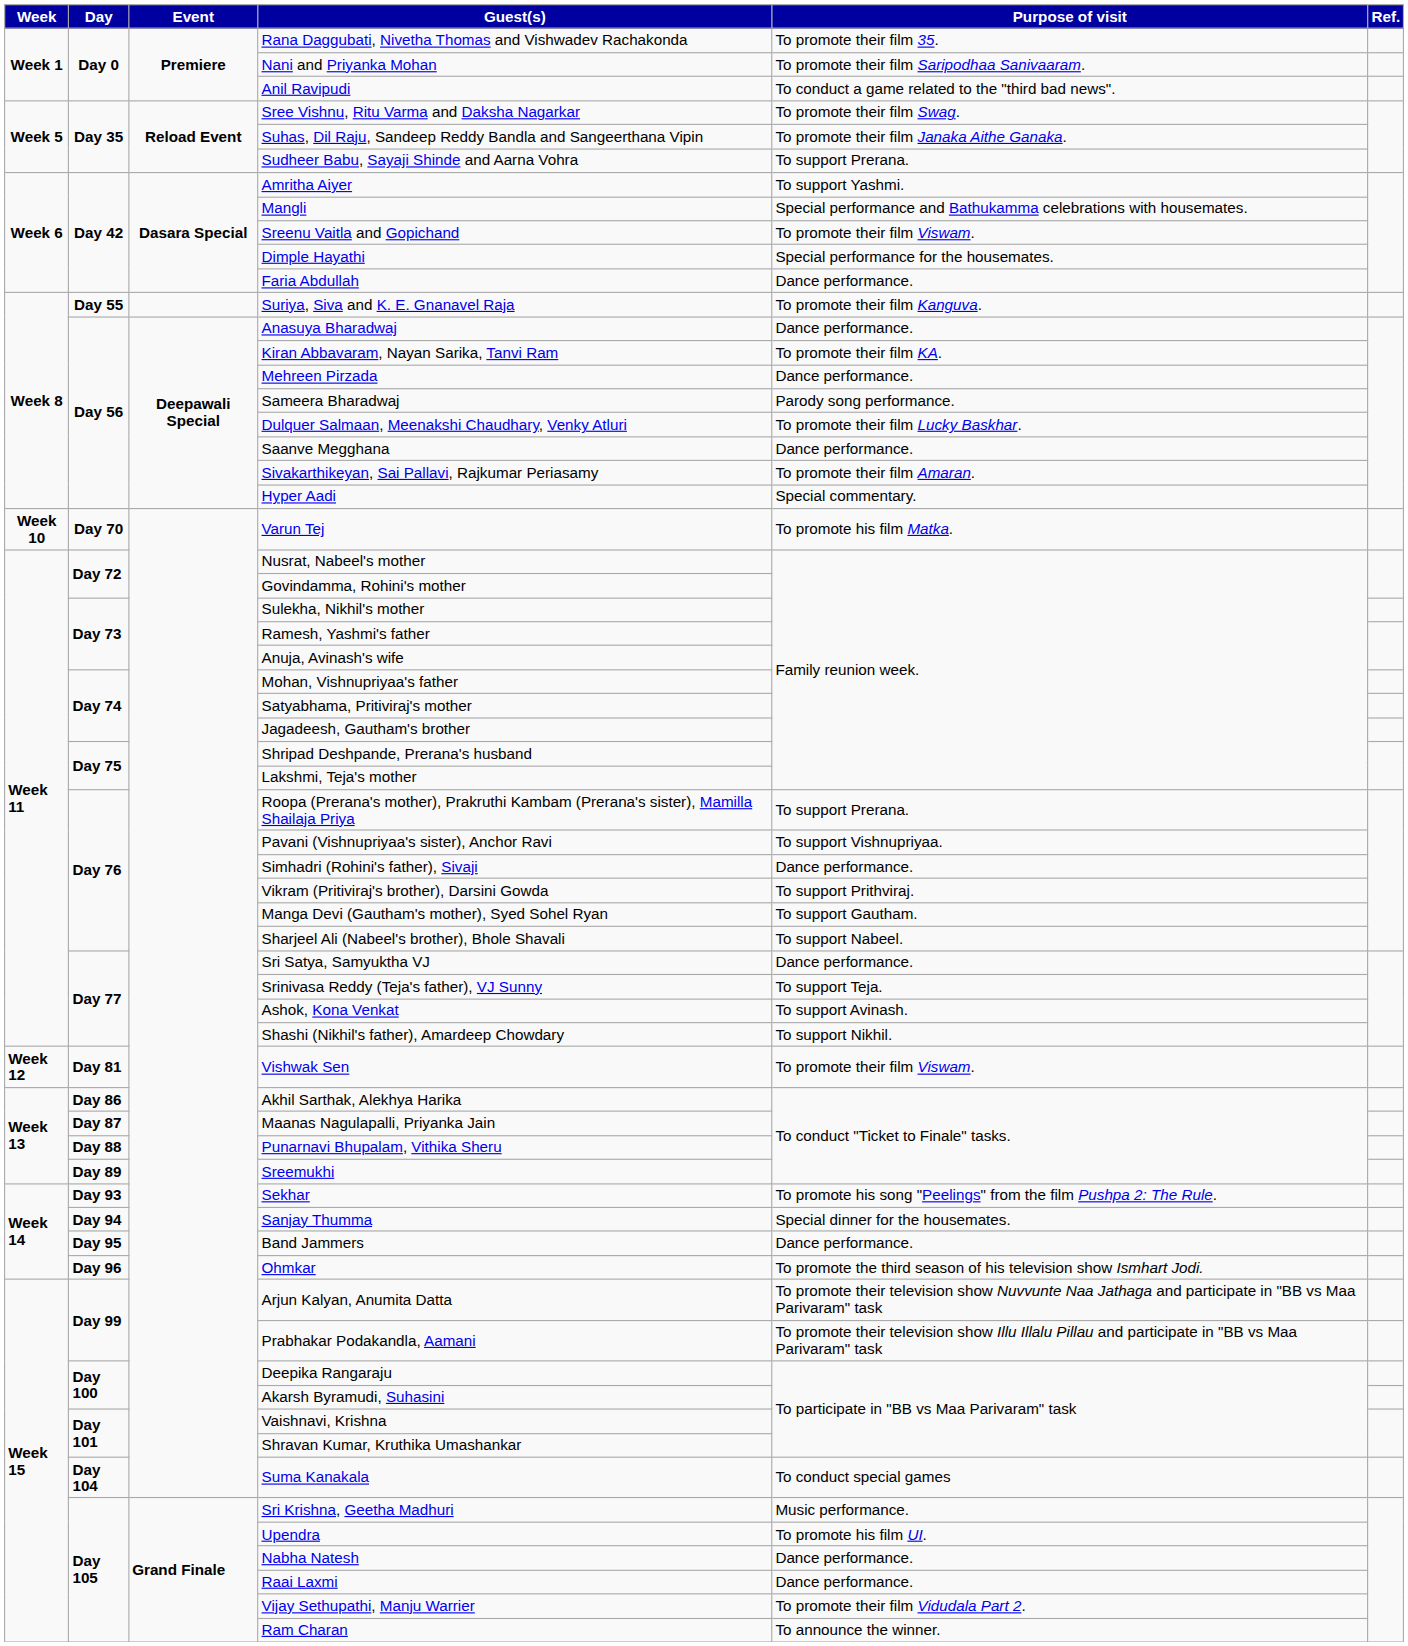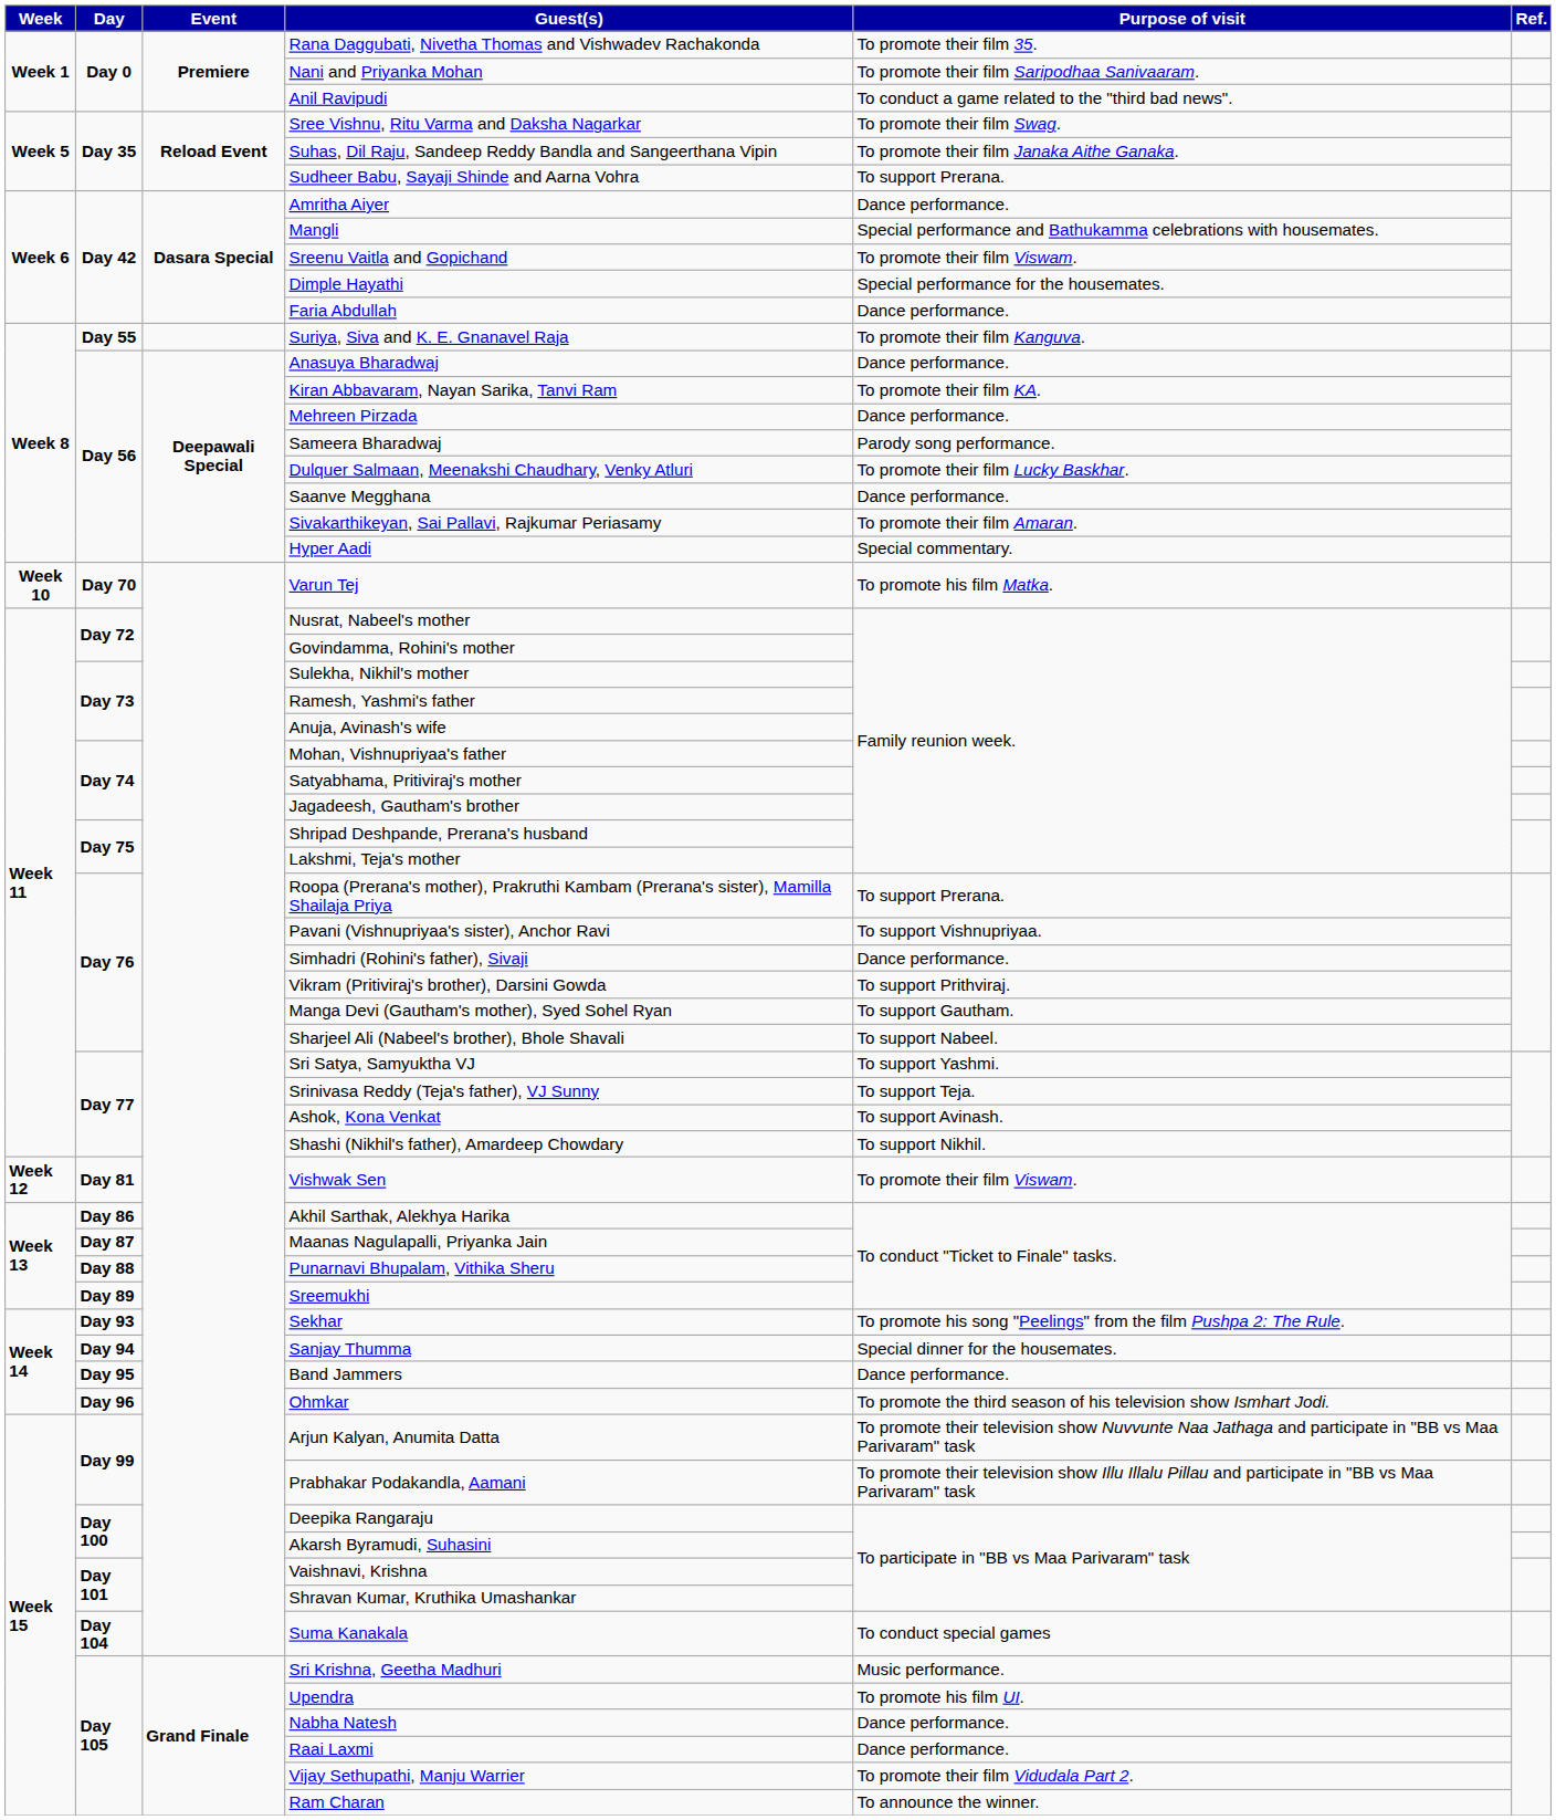 <table class="wikitable" style="font-size:85%;">
 <tr>
 <th style="background:#0000A0; color:white; ">Week</th>
 <th style="background:#0000A0; color:white; ">Day</th>
 <th style="background:#0000A0; color:white; ">Event</th>
 <th style="background:#0000A0; color:white; ">Guest(s)</th>
 <th style="background:#0000A0; color:white; ">Purpose of visit</th>
 <th style="background:#0000A0; color:white; ">Ref.</th>
 </tr>
 <tr>
 <td rowspan="3"  style="text-align:center"><strong>Week 1</strong></td>
 <td rowspan="3" style="text-align:center"><strong>Day 0</strong></td>
 <td rowspan="3" style="text-align:center"><strong>Premiere</strong></td>
 <td><a href='#'>Rana Daggubati</a>, <a href='#'>Nivetha Thomas</a> and Vishwadev Rachakonda</td>
 <td>To promote their film <a href='#'><em>35</em></a>.</td>
 <td></td>
 </tr>
 <tr>
 <td><a href='#'>Nani</a> and <a href='#'>Priyanka Mohan</a></td>
 <td>To promote their film <em><a href='#'>Saripodhaa Sanivaaram</a></em>.</td>
 <td></td>
 </tr>
 <tr>
 <td><a href='#'>Anil Ravipudi</a></td>
 <td>To conduct a game related to the "third bad news".</td>
 <td></td>
 </tr>
 <tr>
 <td rowspan="3"  style="text-align:center"><strong>Week 5</strong></td>
 <td rowspan="3" style="text-align:center"><strong>Day 35</strong></td>
 <td rowspan="3" style="text-align:center"><strong>Reload Event</strong></td>
 <td><a href='#'>Sree Vishnu</a>, <a href='#'>Ritu Varma</a> and <a href='#'>Daksha Nagarkar</a></td>
 <td>To promote their film <a href='#'><em>Swag</em></a>.</td>
 <td rowspan="3"></td>
 </tr>
 <tr>
 <td><a href='#'>Suhas</a>, <a href='#'>Dil Raju</a>, Sandeep Reddy Bandla and Sangeerthana Vipin</td>
 <td>To promote their film <em><a href='#'>Janaka Aithe Ganaka</a></em>.</td>
 </tr>
 <tr>
 <td><a href='#'>Sudheer Babu</a>, <a href='#'>Sayaji Shinde</a> and Aarna Vohra</td>
 <td>To support Prerana.</td>
 </tr>
 <tr>
 <td rowspan="5" style="text-align:center"><strong>Week 6</strong></td>
 <td rowspan="5" style="text-align:center"><strong>Day 42</strong></td>
 <td rowspan="5" style="text-align:center"><strong>Dasara Special</strong></td>
 <td><a href='#'>Amritha Aiyer</a></td>
-<td>To support Yashmi.</td>
+<td>Dance performance.</td>
 <td rowspan="5"></td>
 </tr>
 <tr>
 <td><a href='#'>Mangli</a></td>
 <td>Special performance and <a href='#'>Bathukamma</a> celebrations with housemates.</td>
 </tr>
 <tr>
 <td><a href='#'>Sreenu Vaitla</a> and <a href='#'>Gopichand</a></td>
 <td>To promote their film <em><a href='#'>Viswam</a></em>.</td>
 </tr>
 <tr>
 <td><a href='#'>Dimple Hayathi</a></td>
 <td>Special performance for the housemates.</td>
 </tr>
 <tr>
 <td><a href='#'>Faria Abdullah</a></td>
 <td>Dance performance.</td>
 </tr>
 <tr>
 <td rowspan="9" style="text-align:center"><strong>Week 8</strong></td>
 <td style="text-align:center"><strong>Day 55</strong></td>
 <td style="text-align:center"><strong></strong></td>
 <td><a href='#'>Suriya</a>, <a href='#'>Siva</a> and <a href='#'>K. E. Gnanavel Raja</a></td>
 <td>To promote their film <em><a href='#'>Kanguva</a></em>.</td>
 <td></td>
 </tr>
 <tr>
 <td rowspan="8" style="text-align:center"><strong>Day 56</strong></td>
 <td rowspan="8" style="text-align:center"><strong>Deepawali Special</strong></td>
 <td><a href='#'>Anasuya Bharadwaj</a></td>
 <td>Dance performance.</td>
 <td rowspan="8"></td>
 </tr>
 <tr>
 <td><a href='#'>Kiran Abbavaram</a>, Nayan Sarika, <a href='#'>Tanvi Ram</a></td>
 <td>To promote their film <a href='#'><em>KA</em></a>.</td>
 </tr>
 <tr>
 <td><a href='#'>Mehreen Pirzada</a></td>
 <td>Dance performance.</td>
 </tr>
 <tr>
 <td>Sameera Bharadwaj</td>
 <td>Parody song performance.</td>
 </tr>
 <tr>
 <td><a href='#'>Dulquer Salmaan</a>, <a href='#'>Meenakshi Chaudhary</a>, <a href='#'>Venky Atluri</a></td>
 <td>To promote their film <em><a href='#'>Lucky Baskhar</a></em>.</td>
 </tr>
 <tr>
 <td>Saanve Megghana</td>
 <td>Dance performance.</td>
 </tr>
 <tr>
 <td><a href='#'>Sivakarthikeyan</a>, <a href='#'>Sai Pallavi</a>, Rajkumar Periasamy</td>
 <td>To promote their film <a href='#'><em>Amaran</em></a>.</td>
 </tr>
 <tr>
 <td><a href='#'>Hyper Aadi</a></td>
 <td>Special commentary.</td>
 </tr>
 <tr>
 <td style="text-align:center"><strong>Week 10</strong></td>
 <td style="text-align:center"><strong>Day 70</strong></td>
 <td rowspan="37" style="text-align:center"><strong></strong></td>
 <td><a href='#'>Varun Tej</a></td>
 <td>To promote his film <em><a href='#'>Matka</a></em>.</td>
 <td></td>
 </tr>
 <tr>
 <td rowspan="20"><strong>Week 11</strong></td>
 <td rowspan="2"><strong>Day 72</strong></td>
 <td>Nusrat, Nabeel's mother</td>
 <td rowspan="10">Family reunion week.</td>
 <td rowspan="2"></td>
 </tr>
 <tr>
 <td>Govindamma, Rohini's mother</td>
 </tr>
 <tr>
 <td rowspan="3"><strong>Day 73</strong></td>
 <td>Sulekha, Nikhil's mother</td>
 <td></td>
 </tr>
 <tr>
 <td>Ramesh, Yashmi's father</td>
 <td rowspan="2"></td>
 </tr>
 <tr>
 <td>Anuja, Avinash's wife</td>
 </tr>
 <tr>
 <td rowspan="3"><strong>Day 74</strong></td>
 <td>Mohan, Vishnupriyaa's father</td>
 <td></td>
 </tr>
 <tr>
 <td>Satyabhama, Pritiviraj's mother</td>
 <td></td>
 </tr>
 <tr>
 <td>Jagadeesh, Gautham's brother</td>
 <td></td>
 </tr>
 <tr>
 <td rowspan="2"><strong>Day 75</strong></td>
 <td>Shripad Deshpande, Prerana's husband</td>
 <td rowspan="2"></td>
 </tr>
 <tr>
 <td>Lakshmi, Teja's mother</td>
 </tr>
 <tr>
 <td rowspan="6"><strong>Day 76</strong></td>
 <td>Roopa (Prerana's mother), Prakruthi Kambam (Prerana's sister), <a href='#'>Mamilla Shailaja Priya</a></td>
 <td>To support Prerana.</td>
 <td rowspan="6"></td>
 </tr>
 <tr>
 <td>Pavani (Vishnupriyaa's sister), Anchor Ravi</td>
 <td>To support Vishnupriyaa.</td>
 </tr>
 <tr>
 <td>Simhadri (Rohini's father), <a href='#'>Sivaji</a></td>
 <td>Dance performance.</td>
 </tr>
 <tr>
 <td>Vikram (Pritiviraj's brother), Darsini Gowda</td>
 <td>To support Prithviraj.</td>
 </tr>
 <tr>
 <td>Manga Devi (Gautham's mother), Syed Sohel Ryan</td>
 <td>To support Gautham.</td>
 </tr>
 <tr>
 <td>Sharjeel Ali (Nabeel's brother), Bhole Shavali</td>
 <td>To support Nabeel.</td>
 </tr>
 <tr>
 <td rowspan="4"><strong>Day 77</strong></td>
 <td>Sri Satya, Samyuktha VJ</td>
-<td>Dance performance.</td>
+<td>To support Yashmi.</td>
 <td rowspan="4"></td>
 </tr>
 <tr>
 <td>Srinivasa Reddy (Teja's father), <a href='#'>VJ Sunny</a></td>
 <td>To support Teja.</td>
 </tr>
 <tr>
 <td>Ashok, <a href='#'>Kona Venkat</a></td>
 <td>To support Avinash.</td>
 </tr>
 <tr>
 <td>Shashi (Nikhil's father), Amardeep Chowdary</td>
 <td>To support Nikhil.</td>
 </tr>
 <tr>
 <td><strong>Week 12</strong></td>
 <td><strong>Day 81</strong></td>
 <td><a href='#'>Vishwak Sen</a></td>
 <td>To promote their film <em><a href='#'>Viswam</a></em>.</td>
 <td></td>
 </tr>
 <tr>
 <td rowspan="4"><strong>Week 13</strong></td>
 <td><strong>Day 86</strong></td>
 <td>Akhil Sarthak, Alekhya Harika</td>
 <td rowspan="4">To conduct "Ticket to Finale" tasks.</td>
 <td></td>
 </tr>
 <tr>
 <td><strong>Day 87</strong></td>
 <td>Maanas Nagulapalli, Priyanka Jain</td>
 <td></td>
 </tr>
 <tr>
 <td><strong>Day 88</strong></td>
 <td><a href='#'>Punarnavi Bhupalam</a>, <a href='#'>Vithika Sheru</a></td>
 <td></td>
 </tr>
 <tr>
 <td><strong>Day 89</strong></td>
 <td><a href='#'>Sreemukhi</a></td>
 <td></td>
 </tr>
 <tr>
 <td rowspan="4"><strong>Week 14</strong></td>
 <td><strong>Day 93</strong></td>
 <td><a href='#'>Sekhar</a></td>
 <td>To promote his song "<a href='#'>Peelings</a>" from the film <em><a href='#'>Pushpa 2: The Rule</a></em>.</td>
 <td></td>
 </tr>
 <tr>
 <td><strong>Day 94</strong></td>
 <td><a href='#'>Sanjay Thumma</a></td>
 <td>Special dinner for the housemates.</td>
 <td></td>
 </tr>
 <tr>
 <td><strong>Day 95</strong></td>
 <td>Band Jammers</td>
 <td>Dance performance.</td>
 <td></td>
 </tr>
 <tr>
 <td><strong>Day 96</strong></td>
 <td><a href='#'>Ohmkar</a></td>
 <td>To promote the third season of his television show <em>Ismhart Jodi.</em></td>
 <td></td>
 </tr>
 <tr>
 <td rowspan="13"><strong>Week 15</strong></td>
 <td rowspan="2"><strong>Day 99</strong></td>
 <td>Arjun Kalyan, Anumita Datta</td>
 <td>To promote their television show <em>Nuvvunte Naa Jathaga</em> and participate in "BB vs Maa Parivaram" task</td>
 <td></td>
 </tr>
 <tr>
 <td>Prabhakar Podakandla, <a href='#'>Aamani</a></td>
 <td>To promote their television show <em>Illu Illalu Pillau</em> and participate in "BB vs Maa Parivaram" task</td>
 <td></td>
 </tr>
 <tr>
 <td rowspan="2"><strong>Day 100</strong></td>
 <td>Deepika Rangaraju</td>
 <td rowspan="4">To participate in "BB vs Maa Parivaram" task</td>
 <td></td>
 </tr>
 <tr>
 <td>Akarsh Byramudi, <a href='#'>Suhasini</a></td>
 <td></td>
 </tr>
 <tr>
 <td rowspan="2"><strong>Day 101</strong></td>
 <td>Vaishnavi, Krishna</td>
 <td rowspan="2"></td>
 </tr>
 <tr>
 <td>Shravan Kumar, Kruthika Umashankar</td>
 </tr>
 <tr>
 <td><strong>Day 104</strong></td>
 <td><a href='#'>Suma Kanakala</a></td>
 <td>To conduct special games</td>
 <td></td>
 </tr>
 <tr>
 <td rowspan="6"><strong>Day 105</strong></td>
 <td rowspan="6"><strong>Grand Finale</strong></td>
 <td><a href='#'>Sri Krishna</a>, <a href='#'>Geetha Madhuri</a></td>
 <td>Music performance.</td>
 <td rowspan="6"></td>
 </tr>
 <tr>
 <td><a href='#'>Upendra</a></td>
 <td>To promote his film <a href='#'><em>UI</em></a>.</td>
 </tr>
 <tr>
 <td><a href='#'>Nabha Natesh</a></td>
 <td>Dance performance.</td>
 </tr>
 <tr>
 <td><a href='#'>Raai Laxmi</a></td>
 <td>Dance performance.</td>
 </tr>
 <tr>
 <td><a href='#'>Vijay Sethupathi</a>, <a href='#'>Manju Warrier</a></td>
 <td>To promote their film <a href='#'><em>Vidudala Part 2</em></a>.</td>
 </tr>
 <tr>
 <td><a href='#'>Ram Charan</a></td>
 <td>To announce the winner.</td>
 </tr>
 </table>
